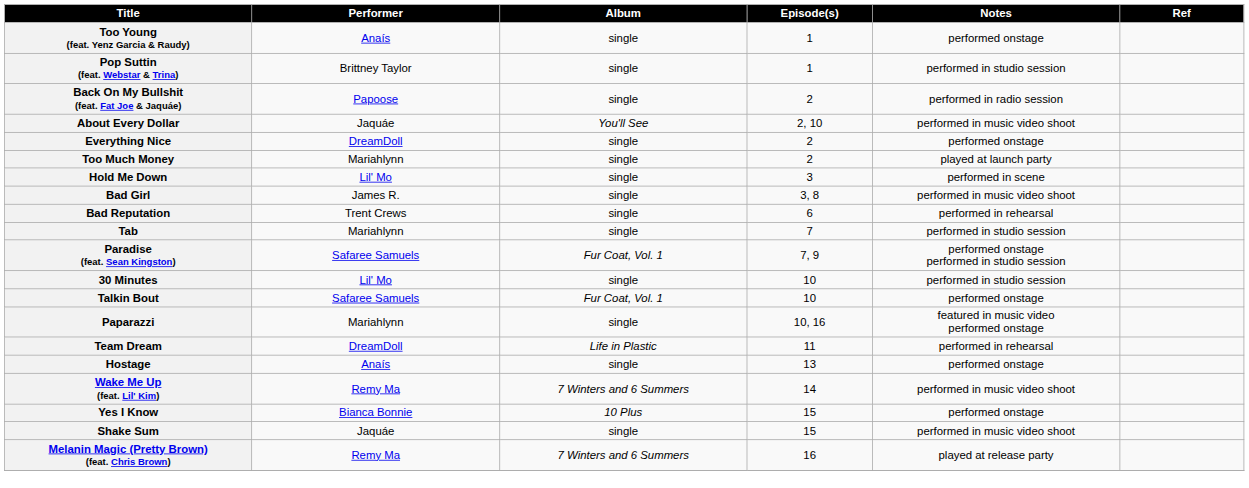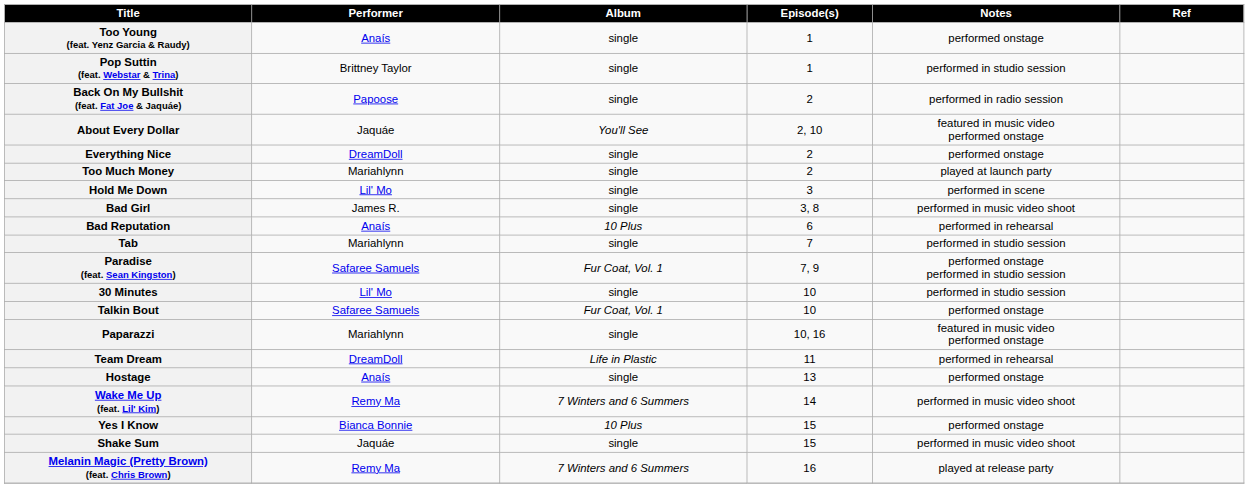 <table class="wikitable sortable" style="font-size:90%; text-align: center">
 <tr>
 <th scope="col" style="background:#000000; color: #FFFFFF;" width="10%">Title</th>
 <th scope="col" style="background:#000000; color: #FFFFFF;" width="10%">Performer</th>
 <th scope="col" style="background:#000000; color: #FFFFFF;" width="10%">Album</th>
 <th scope="col" style="background:#000000; color: #FFFFFF;" width="5%">Episode(s)</th>
 <th scope="col" style="background:#000000; color: #FFFFFF;" width="10%">Notes</th>
 <th scope="col" style="background:#000000; color: #FFFFFF;" width="5%">Ref</th>
 </tr>
 <tr>
 <th scope="row">Too Young <br><small>(feat. Yenz Garcia & Raudy)</small></th>
 <td><a href='#'>Anaís</a></td>
 <td>single</td>
 <td>1</td>
 <td>performed onstage</td>
 <td align="center"></td>
 </tr>
 <tr>
 <th scope="row">Pop Suttin <br><small>(feat. <a href='#'>Webstar</a> & <a href='#'>Trina</a>)</small></th>
 <td>Brittney Taylor</td>
 <td>single</td>
 <td>1</td>
 <td>performed in studio session</td>
 <td align="center"></td>
 </tr>
 <tr>
 <th scope="row">Back On My Bullshit <br><small>(feat. <a href='#'>Fat Joe</a> & Jaquáe)</small></th>
 <td><a href='#'>Papoose</a></td>
 <td>single</td>
 <td>2</td>
 <td>performed in radio session</td>
 <td align="center"></td>
 </tr>
 <tr>
 <th scope="row">About Every Dollar</th>
 <td>Jaquáe</td>
 <td><em>You'll See</em></td>
 <td>2, 10</td>
-<td>performed in music video shoot</td>
+<td>featured in music video<br>performed onstage</td>
 <td align="center"></td>
 </tr>
 <tr>
 <th scope="row">Everything Nice</th>
 <td><a href='#'>DreamDoll</a></td>
 <td>single</td>
 <td>2</td>
 <td>performed onstage</td>
 <td align="center"></td>
 </tr>
 <tr>
 <th scope="row">Too Much Money</th>
 <td>Mariahlynn</td>
 <td>single</td>
 <td>2</td>
 <td>played at launch party</td>
 <td align="center"></td>
 </tr>
 <tr>
 <th scope="row">Hold Me Down</th>
 <td><a href='#'>Lil' Mo</a></td>
 <td>single</td>
 <td>3</td>
 <td>performed in scene</td>
 <td align="center"></td>
 </tr>
 <tr>
 <th scope="row">Bad Girl</th>
 <td>James R.</td>
 <td>single</td>
 <td>3, 8</td>
 <td>performed in music video shoot</td>
 <td align="center"></td>
 </tr>
 <tr>
 <th scope="row">Bad Reputation</th>
-<td>Trent Crews</td>
-<td>single</td>
+<td><a href='#'>Anaís</a></td>
+<td><em>10 Plus</em></td>
 <td>6</td>
 <td>performed in rehearsal</td>
 <td align="center"></td>
 </tr>
 <tr>
 <th scope="row">Tab</th>
 <td>Mariahlynn</td>
 <td>single</td>
 <td>7</td>
 <td>performed in studio session</td>
 <td align="center"></td>
 </tr>
 <tr>
 <th scope="row">Paradise <br><small>(feat. <a href='#'>Sean Kingston</a>)</small></th>
 <td><a href='#'>Safaree Samuels</a></td>
 <td><em>Fur Coat, Vol. 1</em></td>
 <td>7, 9</td>
 <td>performed onstage<br>performed in studio session</td>
 <td align="center"></td>
 </tr>
 <tr>
 <th scope="row">30 Minutes</th>
 <td><a href='#'>Lil' Mo</a></td>
 <td>single</td>
 <td>10</td>
 <td>performed in studio session</td>
 <td align="center"></td>
 </tr>
 <tr>
 <th scope="row">Talkin Bout</th>
 <td><a href='#'>Safaree Samuels</a></td>
 <td><em>Fur Coat, Vol. 1</em></td>
 <td>10</td>
 <td>performed onstage</td>
 <td align="center"></td>
 </tr>
 <tr>
 <th scope="row">Paparazzi</th>
 <td>Mariahlynn</td>
 <td>single</td>
 <td>10, 16</td>
 <td>featured in music video<br>performed onstage</td>
 <td align="center"></td>
 </tr>
 <tr>
 <th scope="row">Team Dream</th>
 <td><a href='#'>DreamDoll</a></td>
 <td><em>Life in Plastic</em></td>
 <td>11</td>
 <td>performed in rehearsal</td>
 <td align="center"></td>
 </tr>
 <tr>
 <th scope="row">Hostage</th>
 <td><a href='#'>Anaís</a></td>
 <td>single</td>
 <td>13</td>
 <td>performed onstage</td>
 <td align="center"></td>
 </tr>
 <tr>
 <th scope="row"><a href='#'>Wake Me Up</a> <br><small>(feat. <a href='#'>Lil' Kim</a>)</small></th>
 <td><a href='#'>Remy Ma</a></td>
 <td><em>7 Winters and 6 Summers</em></td>
 <td>14</td>
 <td>performed in music video shoot</td>
 <td align="center"></td>
 </tr>
 <tr>
 <th scope="row">Yes I Know</th>
 <td><a href='#'>Bianca Bonnie</a></td>
 <td><em>10 Plus</em></td>
 <td>15</td>
 <td>performed onstage</td>
 <td align="center"></td>
 </tr>
 <tr>
 <th scope="row">Shake Sum</th>
 <td>Jaquáe</td>
 <td>single</td>
 <td>15</td>
 <td>performed in music video shoot</td>
 <td align="center"></td>
 </tr>
 <tr>
 <th scope="row"><a href='#'>Melanin Magic (Pretty Brown)</a> <br><small>(feat. <a href='#'>Chris Brown</a>)</small></th>
 <td><a href='#'>Remy Ma</a></td>
 <td><em>7 Winters and 6 Summers</em></td>
 <td>16</td>
 <td>played at release party</td>
 <td align="center"></td>
 </tr>
 <tr>
 </tr>
 </table>
